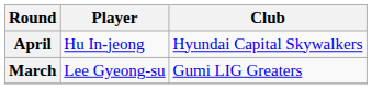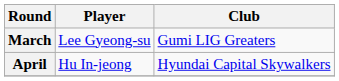 <table class=wikitable>
 <tr>
 <th>Round</th>
 <th>Player</th>
 <th>Club</th>
 </tr>
 <tr>
+<th>March</th>
+<td> <a href='#'>Lee Gyeong-su</a></td>
+<td><a href='#'>Gumi LIG Greaters</a></td>
+</tr>
+<tr>
 <th>April</th>
 <td> <a href='#'>Hu In-jeong</a></td>
 <td><a href='#'>Hyundai Capital Skywalkers</a></td>
 </tr>
 <tr>
-<th>March</th>
-<td> <a href='#'>Lee Gyeong-su</a></td>
-<td><a href='#'>Gumi LIG Greaters</a></td>
-</tr>
-<tr>
 </tr>
 </table>
